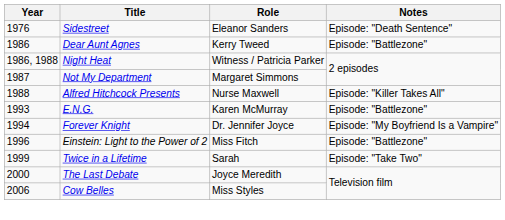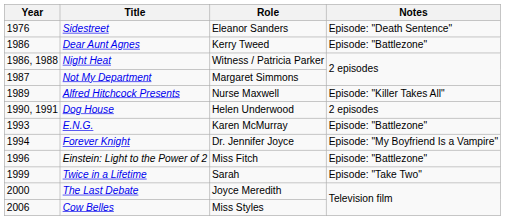 <table class="wikitable sortable">
 <tr>
 <th>Year</th>
 <th>Title</th>
 <th>Role</th>
 <th class="unsortable">Notes</th>
 </tr>
 <tr>
 <td>1976</td>
 <td><em><a href='#'>Sidestreet</a></em></td>
 <td>Eleanor Sanders</td>
 <td>Episode: "Death Sentence"</td>
 </tr>
 <tr>
 <td>1986</td>
 <td><em><a href='#'>Dear Aunt Agnes</a></em></td>
 <td>Kerry Tweed</td>
 <td>Episode: "Battlezone"</td>
 </tr>
 <tr>
 <td>1986, 1988</td>
 <td><em><a href='#'>Night Heat</a></em></td>
 <td>Witness / Patricia Parker</td>
 <td rowspan="2">2 episodes</td>
 </tr>
 <tr>
 <td>1987</td>
 <td><em><a href='#'>Not My Department</a></em></td>
 <td>Margaret Simmons</td>
 </tr>
 <tr>
-<td>1988</td>
+<td>1989</td>
 <td><a href='#'><em>Alfred Hitchcock Presents</em></a></td>
 <td>Nurse Maxwell</td>
 <td>Episode: "Killer Takes All"</td>
+</tr>
+<tr>
+<td>1990, 1991</td>
+<td><a href='#'><em>Dog House</em></a></td>
+<td>Helen Underwood</td>
+<td>2 episodes</td>
 </tr>
 <tr>
 <td>1993</td>
 <td><em><a href='#'>E.N.G.</a></em></td>
 <td>Karen McMurray</td>
 <td>Episode: "Battlezone"</td>
 </tr>
 <tr>
 <td>1994</td>
 <td><em><a href='#'>Forever Knight</a></em></td>
 <td>Dr. Jennifer Joyce</td>
 <td>Episode: "My Boyfriend Is a Vampire"</td>
 </tr>
 <tr>
 <td>1996</td>
 <td><em>Einstein: Light to the Power of 2</em></td>
 <td>Miss Fitch</td>
 <td>Episode: "Battlezone"</td>
 </tr>
 <tr>
 <td>1999</td>
 <td><a href='#'><em>Twice in a Lifetime</em></a></td>
 <td>Sarah</td>
 <td>Episode: "Take Two"</td>
 </tr>
 <tr>
 <td>2000</td>
 <td data-sort-value="Last Debate, The"><em><a href='#'>The Last Debate</a></em></td>
 <td>Joyce Meredith</td>
 <td rowspan="2">Television film</td>
 </tr>
 <tr>
 <td>2006</td>
 <td><em><a href='#'>Cow Belles</a></em></td>
 <td>Miss Styles</td>
 </tr>
 </table>
